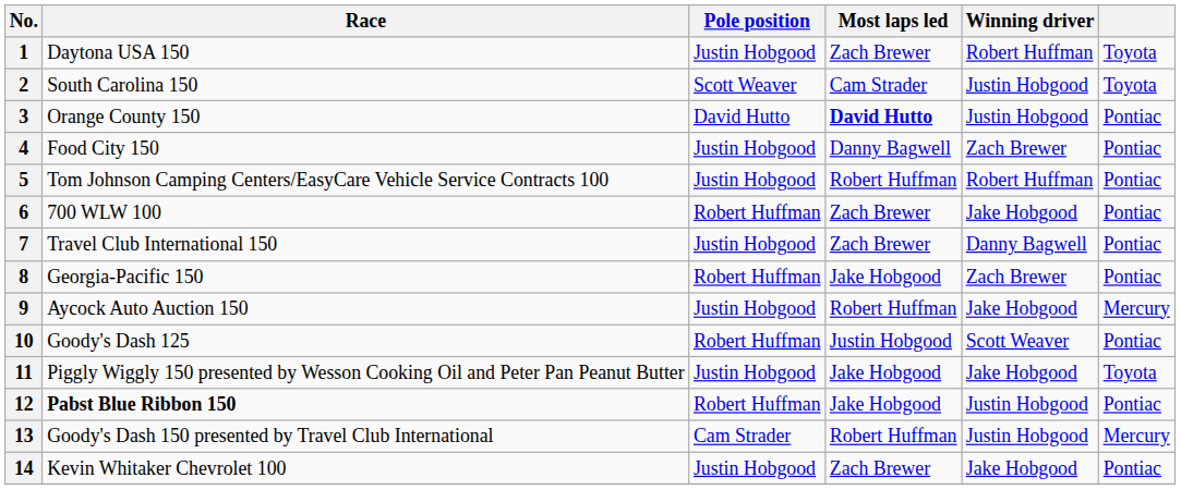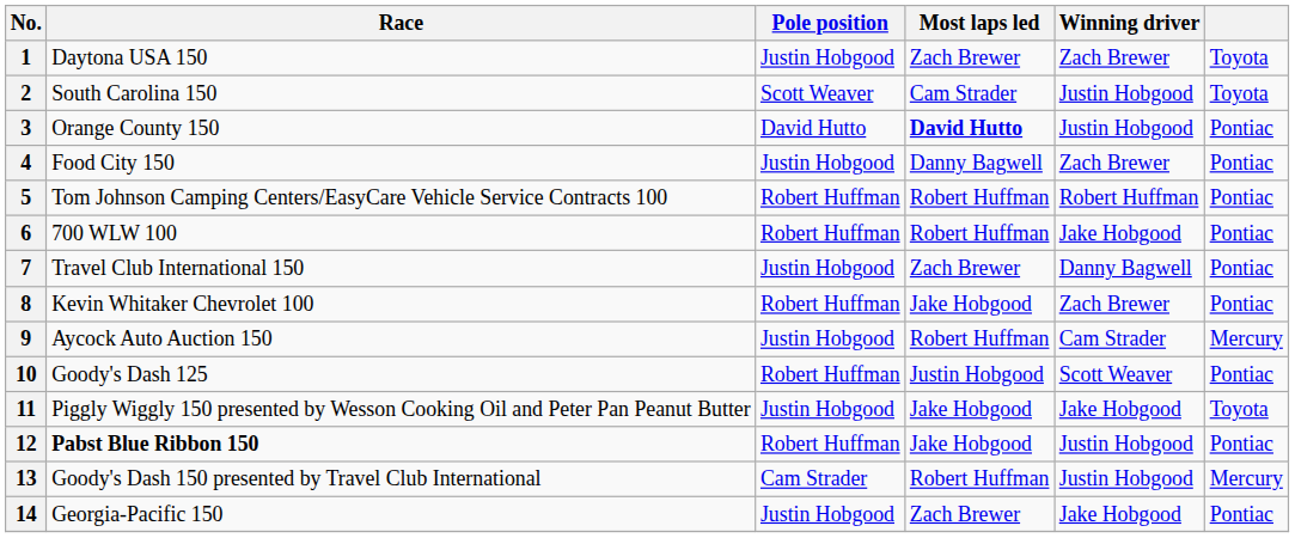 <table class="wikitable sortable" style="font-size:95%">
 <tr>
 <th>No.</th>
 <th>Race</th>
 <th><a href='#'>Pole position</a></th>
 <th>Most laps led</th>
 <th>Winning driver</th>
 <th></th>
 </tr>
 <tr>
 <th>1</th>
 <td>Daytona USA 150</td>
 <td><a href='#'>Justin Hobgood</a></td>
 <td><a href='#'>Zach Brewer</a></td>
-<td><a href='#'>Robert Huffman</a></td>
+<td><a href='#'>Zach Brewer</a></td>
 <td><a href='#'>Toyota</a></td>
 </tr>
 <tr>
 <th>2</th>
 <td>South Carolina 150</td>
 <td><a href='#'>Scott Weaver</a></td>
 <td><a href='#'>Cam Strader</a></td>
 <td><a href='#'>Justin Hobgood</a></td>
 <td><a href='#'>Toyota</a></td>
 </tr>
 <tr>
 <th>3</th>
 <td>Orange County 150</td>
 <td><a href='#'>David Hutto</a></td>
 <td><strong><a href='#'>David Hutto</a></strong></td>
 <td><a href='#'>Justin Hobgood</a></td>
 <td><a href='#'>Pontiac</a></td>
 </tr>
 <tr>
 <th>4</th>
 <td>Food City 150</td>
 <td><a href='#'>Justin Hobgood</a></td>
 <td><a href='#'>Danny Bagwell</a></td>
 <td><a href='#'>Zach Brewer</a></td>
 <td><a href='#'>Pontiac</a></td>
 </tr>
 <tr>
 <th>5</th>
 <td>Tom Johnson Camping Centers/EasyCare Vehicle Service Contracts 100</td>
-<td><a href='#'>Justin Hobgood</a></td>
+<td><a href='#'>Robert Huffman</a></td>
 <td><a href='#'>Robert Huffman</a></td>
 <td><a href='#'>Robert Huffman</a></td>
 <td><a href='#'>Pontiac</a></td>
 </tr>
 <tr>
 <th>6</th>
 <td>700 WLW 100</td>
 <td><a href='#'>Robert Huffman</a></td>
-<td><a href='#'>Zach Brewer</a></td>
+<td><a href='#'>Robert Huffman</a></td>
 <td><a href='#'>Jake Hobgood</a></td>
 <td><a href='#'>Pontiac</a></td>
 </tr>
 <tr>
 <th>7</th>
 <td>Travel Club International 150</td>
 <td><a href='#'>Justin Hobgood</a></td>
 <td><a href='#'>Zach Brewer</a></td>
 <td><a href='#'>Danny Bagwell</a></td>
 <td><a href='#'>Pontiac</a></td>
 </tr>
 <tr>
 <th>8</th>
-<td>Georgia-Pacific 150</td>
+<td>Kevin Whitaker Chevrolet 100</td>
 <td><a href='#'>Robert Huffman</a></td>
 <td><a href='#'>Jake Hobgood</a></td>
 <td><a href='#'>Zach Brewer</a></td>
 <td><a href='#'>Pontiac</a></td>
 </tr>
 <tr>
 <th>9</th>
 <td>Aycock Auto Auction 150</td>
 <td><a href='#'>Justin Hobgood</a></td>
 <td><a href='#'>Robert Huffman</a></td>
-<td><a href='#'>Jake Hobgood</a></td>
+<td><a href='#'>Cam Strader</a></td>
 <td><a href='#'>Mercury</a></td>
 </tr>
 <tr>
 <th>10</th>
 <td>Goody's Dash 125</td>
 <td><a href='#'>Robert Huffman</a></td>
 <td><a href='#'>Justin Hobgood</a></td>
 <td><a href='#'>Scott Weaver</a></td>
 <td><a href='#'>Pontiac</a></td>
 </tr>
 <tr>
 <th>11</th>
 <td>Piggly Wiggly 150 presented by Wesson Cooking Oil and Peter Pan Peanut Butter</td>
 <td><a href='#'>Justin Hobgood</a></td>
 <td><a href='#'>Jake Hobgood</a></td>
 <td><a href='#'>Jake Hobgood</a></td>
 <td><a href='#'>Toyota</a></td>
 </tr>
 <tr>
 <th>12</th>
 <td><strong>Pabst Blue Ribbon 150</strong></td>
 <td><a href='#'>Robert Huffman</a></td>
 <td><a href='#'>Jake Hobgood</a></td>
 <td><a href='#'>Justin Hobgood</a></td>
 <td><a href='#'>Pontiac</a></td>
 </tr>
 <tr>
 <th>13</th>
 <td>Goody's Dash 150 presented by Travel Club International</td>
 <td><a href='#'>Cam Strader</a></td>
 <td><a href='#'>Robert Huffman</a></td>
 <td><a href='#'>Justin Hobgood</a></td>
 <td><a href='#'>Mercury</a></td>
 </tr>
 <tr>
 <th>14</th>
-<td>Kevin Whitaker Chevrolet 100</td>
+<td>Georgia-Pacific 150</td>
 <td><a href='#'>Justin Hobgood</a></td>
 <td><a href='#'>Zach Brewer</a></td>
 <td><a href='#'>Jake Hobgood</a></td>
 <td><a href='#'>Pontiac</a></td>
 </tr>
 <tr>
 </tr>
 </table>
